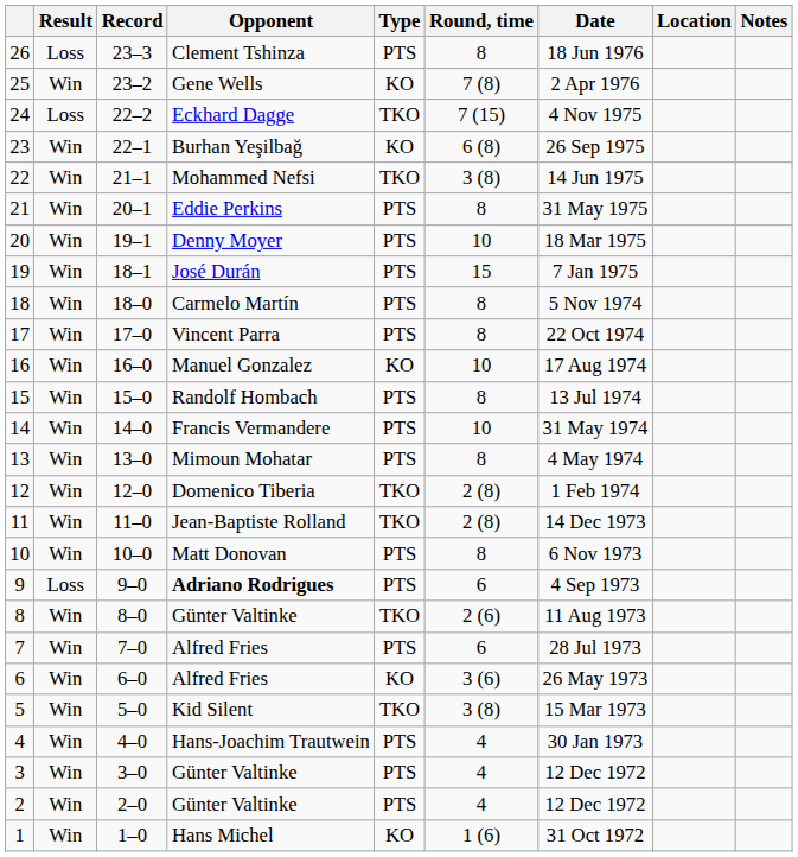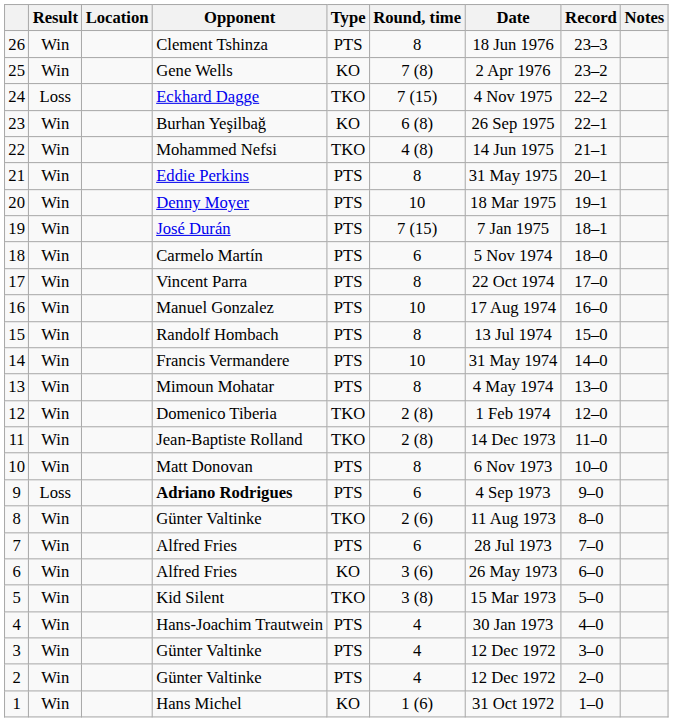 <table class="wikitable" style="text-align:center">
 <tr>
 <th></th>
 <th>Result</th>
-<th>Record</th>
+<th>Location</th>
 <th>Opponent</th>
 <th>Type</th>
 <th>Round, time</th>
 <th>Date</th>
-<th>Location</th>
+<th>Record</th>
 <th>Notes</th>
 </tr>
 <tr>
 <td>26</td>
-<td>Loss</td>
-<td>23–3</td>
+<td>Win</td>
+<td style="text-align:left;"></td>
 <td style="text-align:left;">Clement Tshinza</td>
 <td>PTS</td>
 <td>8</td>
 <td>18 Jun 1976</td>
-<td style="text-align:left;"></td>
+<td>23–3</td>
 <td></td>
 </tr>
 <tr>
 <td>25</td>
 <td>Win</td>
-<td>23–2</td>
+<td style="text-align:left;"></td>
 <td style="text-align:left;">Gene Wells</td>
 <td>KO</td>
 <td>7 (8)</td>
 <td>2 Apr 1976</td>
-<td style="text-align:left;"></td>
+<td>23–2</td>
 <td></td>
 </tr>
 <tr>
 <td>24</td>
 <td>Loss</td>
-<td>22–2</td>
+<td style="text-align:left;"></td>
 <td style="text-align:left;"><a href='#'>Eckhard Dagge</a></td>
 <td>TKO</td>
 <td>7 (15)</td>
 <td>4 Nov 1975</td>
-<td style="text-align:left;"></td>
+<td>22–2</td>
 <td style="text-align:left;"></td>
 </tr>
 <tr>
 <td>23</td>
 <td>Win</td>
-<td>22–1</td>
+<td style="text-align:left;"></td>
 <td style="text-align:left;">Burhan Yeşilbağ</td>
 <td>KO</td>
 <td>6 (8)</td>
 <td>26 Sep 1975</td>
-<td style="text-align:left;"></td>
+<td>22–1</td>
 <td></td>
 </tr>
 <tr>
 <td>22</td>
 <td>Win</td>
-<td>21–1</td>
+<td style="text-align:left;"></td>
 <td style="text-align:left;">Mohammed Nefsi</td>
 <td>TKO</td>
-<td>3 (8)</td>
+<td>4 (8)</td>
 <td>14 Jun 1975</td>
-<td style="text-align:left;"></td>
+<td>21–1</td>
 <td></td>
 </tr>
 <tr>
 <td>21</td>
 <td>Win</td>
-<td>20–1</td>
+<td style="text-align:left;"></td>
 <td style="text-align:left;"><a href='#'>Eddie Perkins</a></td>
 <td>PTS</td>
 <td>8</td>
 <td>31 May 1975</td>
-<td style="text-align:left;"></td>
+<td>20–1</td>
 <td></td>
 </tr>
 <tr>
 <td>20</td>
 <td>Win</td>
-<td>19–1</td>
+<td style="text-align:left;"></td>
 <td style="text-align:left;"><a href='#'>Denny Moyer</a></td>
 <td>PTS</td>
 <td>10</td>
 <td>18 Mar 1975</td>
-<td style="text-align:left;"></td>
+<td>19–1</td>
 <td></td>
 </tr>
 <tr>
 <td>19</td>
 <td>Win</td>
-<td>18–1</td>
+<td style="text-align:left;"></td>
 <td style="text-align:left;"><a href='#'>José Durán</a></td>
 <td>PTS</td>
-<td>15</td>
+<td>7 (15)</td>
 <td>7 Jan 1975</td>
-<td style="text-align:left;"></td>
+<td>18–1</td>
 <td style="text-align:left;"></td>
 </tr>
 <tr>
 <td>18</td>
 <td>Win</td>
-<td>18–0</td>
+<td style="text-align:left;"></td>
 <td style="text-align:left;">Carmelo Martín</td>
 <td>PTS</td>
-<td>8</td>
+<td>6</td>
 <td>5 Nov 1974</td>
-<td style="text-align:left;"></td>
+<td>18–0</td>
 <td></td>
 </tr>
 <tr>
 <td>17</td>
 <td>Win</td>
-<td>17–0</td>
+<td style="text-align:left;"></td>
 <td style="text-align:left;">Vincent Parra</td>
 <td>PTS</td>
 <td>8</td>
 <td>22 Oct 1974</td>
-<td style="text-align:left;"></td>
+<td>17–0</td>
 <td></td>
 </tr>
 <tr>
 <td>16</td>
 <td>Win</td>
-<td>16–0</td>
+<td style="text-align:left;"></td>
 <td style="text-align:left;">Manuel Gonzalez</td>
-<td>KO</td>
+<td>PTS</td>
 <td>10</td>
 <td>17 Aug 1974</td>
-<td style="text-align:left;"></td>
+<td>16–0</td>
 <td></td>
 </tr>
 <tr>
 <td>15</td>
 <td>Win</td>
-<td>15–0</td>
+<td style="text-align:left;"></td>
 <td style="text-align:left;">Randolf Hombach</td>
 <td>PTS</td>
 <td>8</td>
 <td>13 Jul 1974</td>
-<td style="text-align:left;"></td>
+<td>15–0</td>
 <td></td>
 </tr>
 <tr>
 <td>14</td>
 <td>Win</td>
-<td>14–0</td>
+<td style="text-align:left;"></td>
 <td style="text-align:left;">Francis Vermandere</td>
 <td>PTS</td>
 <td>10</td>
 <td>31 May 1974</td>
-<td style="text-align:left;"></td>
+<td>14–0</td>
 <td></td>
 </tr>
 <tr>
 <td>13</td>
 <td>Win</td>
-<td>13–0</td>
+<td style="text-align:left;"></td>
 <td style="text-align:left;">Mimoun Mohatar</td>
 <td>PTS</td>
 <td>8</td>
 <td>4 May 1974</td>
-<td style="text-align:left;"></td>
+<td>13–0</td>
 <td></td>
 </tr>
 <tr>
 <td>12</td>
 <td>Win</td>
-<td>12–0</td>
+<td style="text-align:left;"></td>
 <td style="text-align:left;">Domenico Tiberia</td>
 <td>TKO</td>
 <td>2 (8)</td>
 <td>1 Feb 1974</td>
-<td style="text-align:left;"></td>
+<td>12–0</td>
 <td></td>
 </tr>
 <tr>
 <td>11</td>
 <td>Win</td>
-<td>11–0</td>
+<td style="text-align:left;"></td>
 <td style="text-align:left;">Jean-Baptiste Rolland</td>
 <td>TKO</td>
 <td>2 (8)</td>
 <td>14 Dec 1973</td>
-<td style="text-align:left;"></td>
+<td>11–0</td>
 <td></td>
 </tr>
 <tr>
 <td>10</td>
 <td>Win</td>
-<td>10–0</td>
+<td style="text-align:left;"></td>
 <td style="text-align:left;">Matt Donovan</td>
 <td>PTS</td>
 <td>8</td>
 <td>6 Nov 1973</td>
-<td style="text-align:left;"></td>
+<td>10–0</td>
 <td></td>
 </tr>
 <tr>
 <td>9</td>
 <td>Loss</td>
-<td>9–0</td>
+<td style="text-align:left;"></td>
 <td style="text-align:left;"><strong>Adriano Rodrigues</strong></td>
 <td>PTS</td>
 <td>6</td>
 <td>4 Sep 1973</td>
-<td style="text-align:left;"></td>
+<td>9–0</td>
 <td></td>
 </tr>
 <tr>
 <td>8</td>
 <td>Win</td>
-<td>8–0</td>
+<td style="text-align:left;"></td>
 <td style="text-align:left;">Günter Valtinke</td>
 <td>TKO</td>
 <td>2 (6)</td>
 <td>11 Aug 1973</td>
-<td style="text-align:left;"></td>
+<td>8–0</td>
 <td></td>
 </tr>
 <tr>
 <td>7</td>
 <td>Win</td>
-<td>7–0</td>
+<td style="text-align:left;"></td>
 <td style="text-align:left;">Alfred Fries</td>
 <td>PTS</td>
 <td>6</td>
 <td>28 Jul 1973</td>
-<td style="text-align:left;"></td>
+<td>7–0</td>
 <td></td>
 </tr>
 <tr>
 <td>6</td>
 <td>Win</td>
-<td>6–0</td>
+<td style="text-align:left;"></td>
 <td style="text-align:left;">Alfred Fries</td>
 <td>KO</td>
 <td>3 (6)</td>
 <td>26 May 1973</td>
-<td style="text-align:left;"></td>
+<td>6–0</td>
 <td></td>
 </tr>
 <tr>
 <td>5</td>
 <td>Win</td>
-<td>5–0</td>
+<td style="text-align:left;"></td>
 <td style="text-align:left;">Kid Silent</td>
 <td>TKO</td>
 <td>3 (8)</td>
 <td>15 Mar 1973</td>
-<td style="text-align:left;"></td>
+<td>5–0</td>
 <td></td>
 </tr>
 <tr>
 <td>4</td>
 <td>Win</td>
-<td>4–0</td>
+<td style="text-align:left;"></td>
 <td style="text-align:left;">Hans-Joachim Trautwein</td>
 <td>PTS</td>
 <td>4</td>
 <td>30 Jan 1973</td>
-<td style="text-align:left;"></td>
+<td>4–0</td>
 <td></td>
 </tr>
 <tr>
 <td>3</td>
 <td>Win</td>
-<td>3–0</td>
+<td style="text-align:left;"></td>
 <td style="text-align:left;">Günter Valtinke</td>
 <td>PTS</td>
 <td>4</td>
 <td>12 Dec 1972</td>
-<td style="text-align:left;"></td>
+<td>3–0</td>
 <td></td>
 </tr>
 <tr>
 <td>2</td>
 <td>Win</td>
-<td>2–0</td>
+<td style="text-align:left;"></td>
 <td style="text-align:left;">Günter Valtinke</td>
 <td>PTS</td>
 <td>4</td>
 <td>12 Dec 1972</td>
-<td style="text-align:left;"></td>
+<td>2–0</td>
 <td></td>
 </tr>
 <tr>
 <td>1</td>
 <td>Win</td>
-<td>1–0</td>
+<td style="text-align:left;"></td>
 <td style="text-align:left;">Hans Michel</td>
 <td>KO</td>
 <td>1 (6)</td>
 <td>31 Oct 1972</td>
-<td style="text-align:left;"></td>
+<td>1–0</td>
 <td></td>
 </tr>
 </table>
